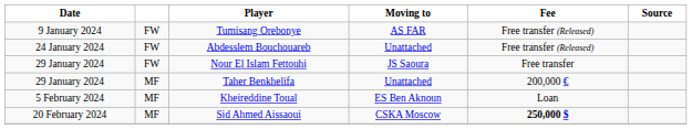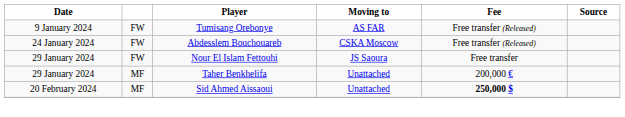 <table class="wikitable sortable" style="width:75%; text-align:center; font-size:90%; text-align:centre;">
 <tr>
 <th style="background:white; color:black; text-align:center;">Date</th>
 <th style="background:white; color:black; text-align:center;"></th>
 <th style="background:white; color:black; text-align:center;">Player</th>
 <th style="background:white; color:black; text-align:center;">Moving to</th>
 <th style="background:white; color:black; text-align:center;">Fee</th>
 <th style="background:white; color:black; text-align:center;">Source</th>
 </tr>
 <tr>
 <td>9 January 2024</td>
 <td>FW</td>
 <td> <a href='#'>Tumisang Orebonye</a></td>
 <td> <a href='#'>AS FAR</a></td>
 <td>Free transfer <small><em>(Released)</em></small></td>
 <td></td>
 </tr>
 <tr>
 <td>24 January 2024</td>
 <td>FW</td>
 <td> <a href='#'>Abdesslem Bouchouareb</a></td>
-<td><a href='#'>Unattached</a></td>
+<td> <a href='#'>CSKA Moscow</a></td>
 <td>Free transfer <small><em>(Released)</em></small></td>
 <td></td>
 </tr>
 <tr>
 <td>29 January 2024</td>
 <td>FW</td>
 <td> <a href='#'>Nour El Islam Fettouhi</a></td>
 <td><a href='#'>JS Saoura</a></td>
 <td>Free transfer</td>
 <td></td>
 </tr>
 <tr>
 <td>29 January 2024</td>
 <td>MF</td>
 <td> <a href='#'>Taher Benkhelifa</a></td>
 <td><a href='#'>Unattached</a></td>
 <td>200,000 <a href='#'>€</a></td>
 <td></td>
 </tr>
 <tr>
-<td>5 February 2024</td>
-<td>MF</td>
-<td> <a href='#'>Kheireddine Toual</a></td>
-<td><a href='#'>ES Ben Aknoun</a></td>
-<td>Loan</td>
-<td></td>
-</tr>
-<tr>
 <td>20 February 2024</td>
 <td>MF</td>
 <td> <a href='#'>Sid Ahmed Aissaoui</a></td>
-<td> <a href='#'>CSKA Moscow</a></td>
+<td><a href='#'>Unattached</a></td>
 <td><strong>250,000 <a href='#'>$</a></strong></td>
 <td></td>
 </tr>
 <tr>
 </tr>
 </table>
